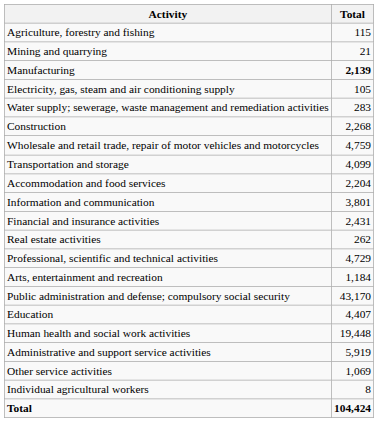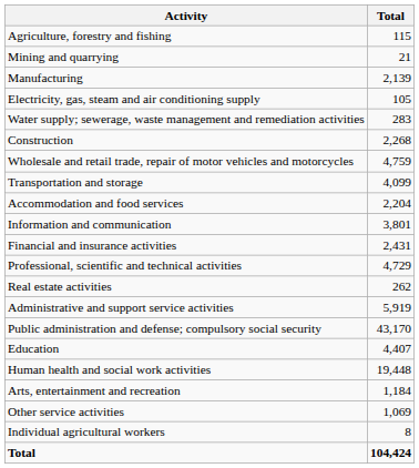 <table class="wikitable sortable" style="font-size:95%;">
 <tr>
 <th>Activity</th>
 <th>Total</th>
 </tr>
 <tr>
 <td>Agriculture, forestry and fishing</td>
 <td align="right">115</td>
 </tr>
 <tr>
 <td>Mining and quarrying</td>
 <td align="right">21</td>
 </tr>
 <tr>
 <td>Manufacturing</td>
-<td align="right"><strong>2,139</strong></td>
+<td align="right">2,139</td>
 </tr>
 <tr>
 <td>Electricity, gas, steam and air conditioning supply</td>
 <td align="right">105</td>
 </tr>
 <tr>
 <td>Water supply; sewerage, waste management and remediation activities</td>
 <td align="right">283</td>
 </tr>
 <tr>
 <td>Construction</td>
 <td align="right">2,268</td>
 </tr>
 <tr>
 <td>Wholesale and retail trade, repair of motor vehicles and motorcycles</td>
 <td align="right">4,759</td>
 </tr>
 <tr>
 <td>Transportation and storage</td>
 <td align="right">4,099</td>
 </tr>
 <tr>
 <td>Accommodation and food services</td>
 <td align="right">2,204</td>
 </tr>
 <tr>
 <td>Information and communication</td>
 <td align="right">3,801</td>
 </tr>
 <tr>
 <td>Financial and insurance activities</td>
 <td align="right">2,431</td>
 </tr>
 <tr>
+<td>Professional, scientific and technical activities</td>
+<td align="right">4,729</td>
+</tr>
+<tr>
 <td>Real estate activities</td>
 <td align="right">262</td>
 </tr>
 <tr>
-<td>Professional, scientific and technical activities</td>
-<td align="right">4,729</td>
-</tr>
-<tr>
-<td>Arts, entertainment and recreation</td>
-<td align="right">1,184</td>
+<td>Administrative and support service activities</td>
+<td align="right">5,919</td>
 </tr>
 <tr>
 <td>Public administration and defense; compulsory social security</td>
 <td align="right">43,170</td>
 </tr>
 <tr>
 <td>Education</td>
 <td align="right">4,407</td>
 </tr>
 <tr>
 <td>Human health and social work activities</td>
 <td align="right">19,448</td>
 </tr>
 <tr>
-<td>Administrative and support service activities</td>
-<td align="right">5,919</td>
+<td>Arts, entertainment and recreation</td>
+<td align="right">1,184</td>
 </tr>
 <tr>
 <td>Other service activities</td>
 <td align="right">1,069</td>
 </tr>
 <tr>
 <td>Individual agricultural workers</td>
 <td align="right">8</td>
 </tr>
 <tr class="sortbottom">
 <td><strong>Total</strong></td>
 <td align="right"><strong>104,424</strong></td>
 </tr>
 </table>
